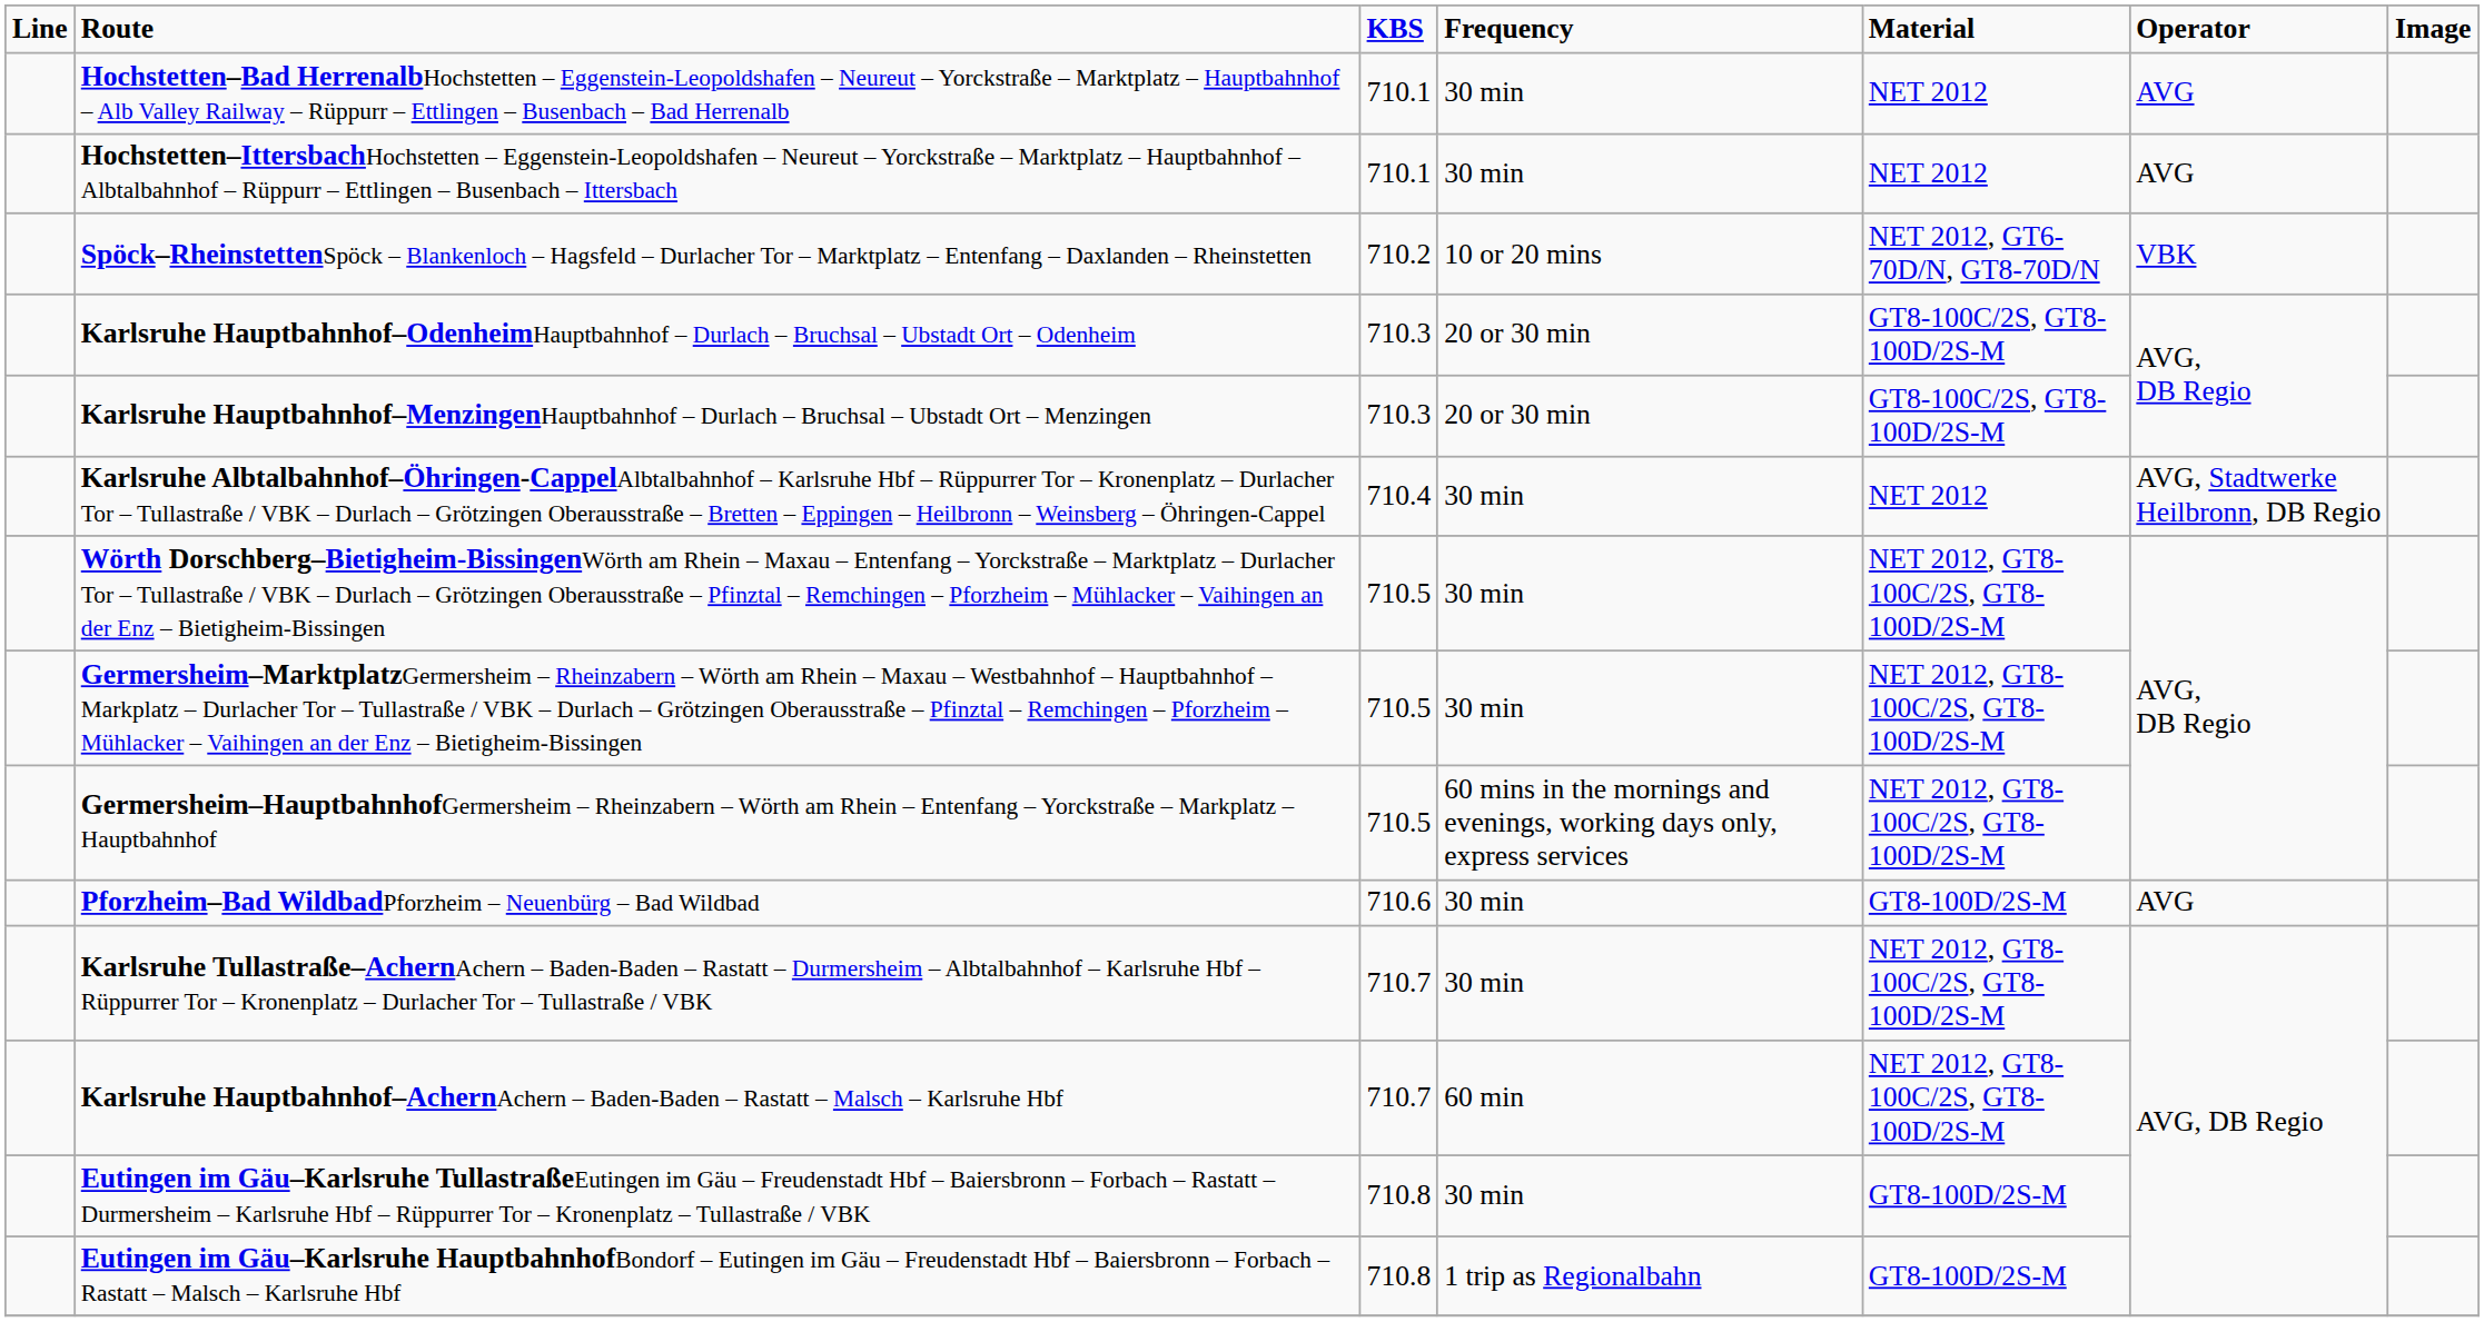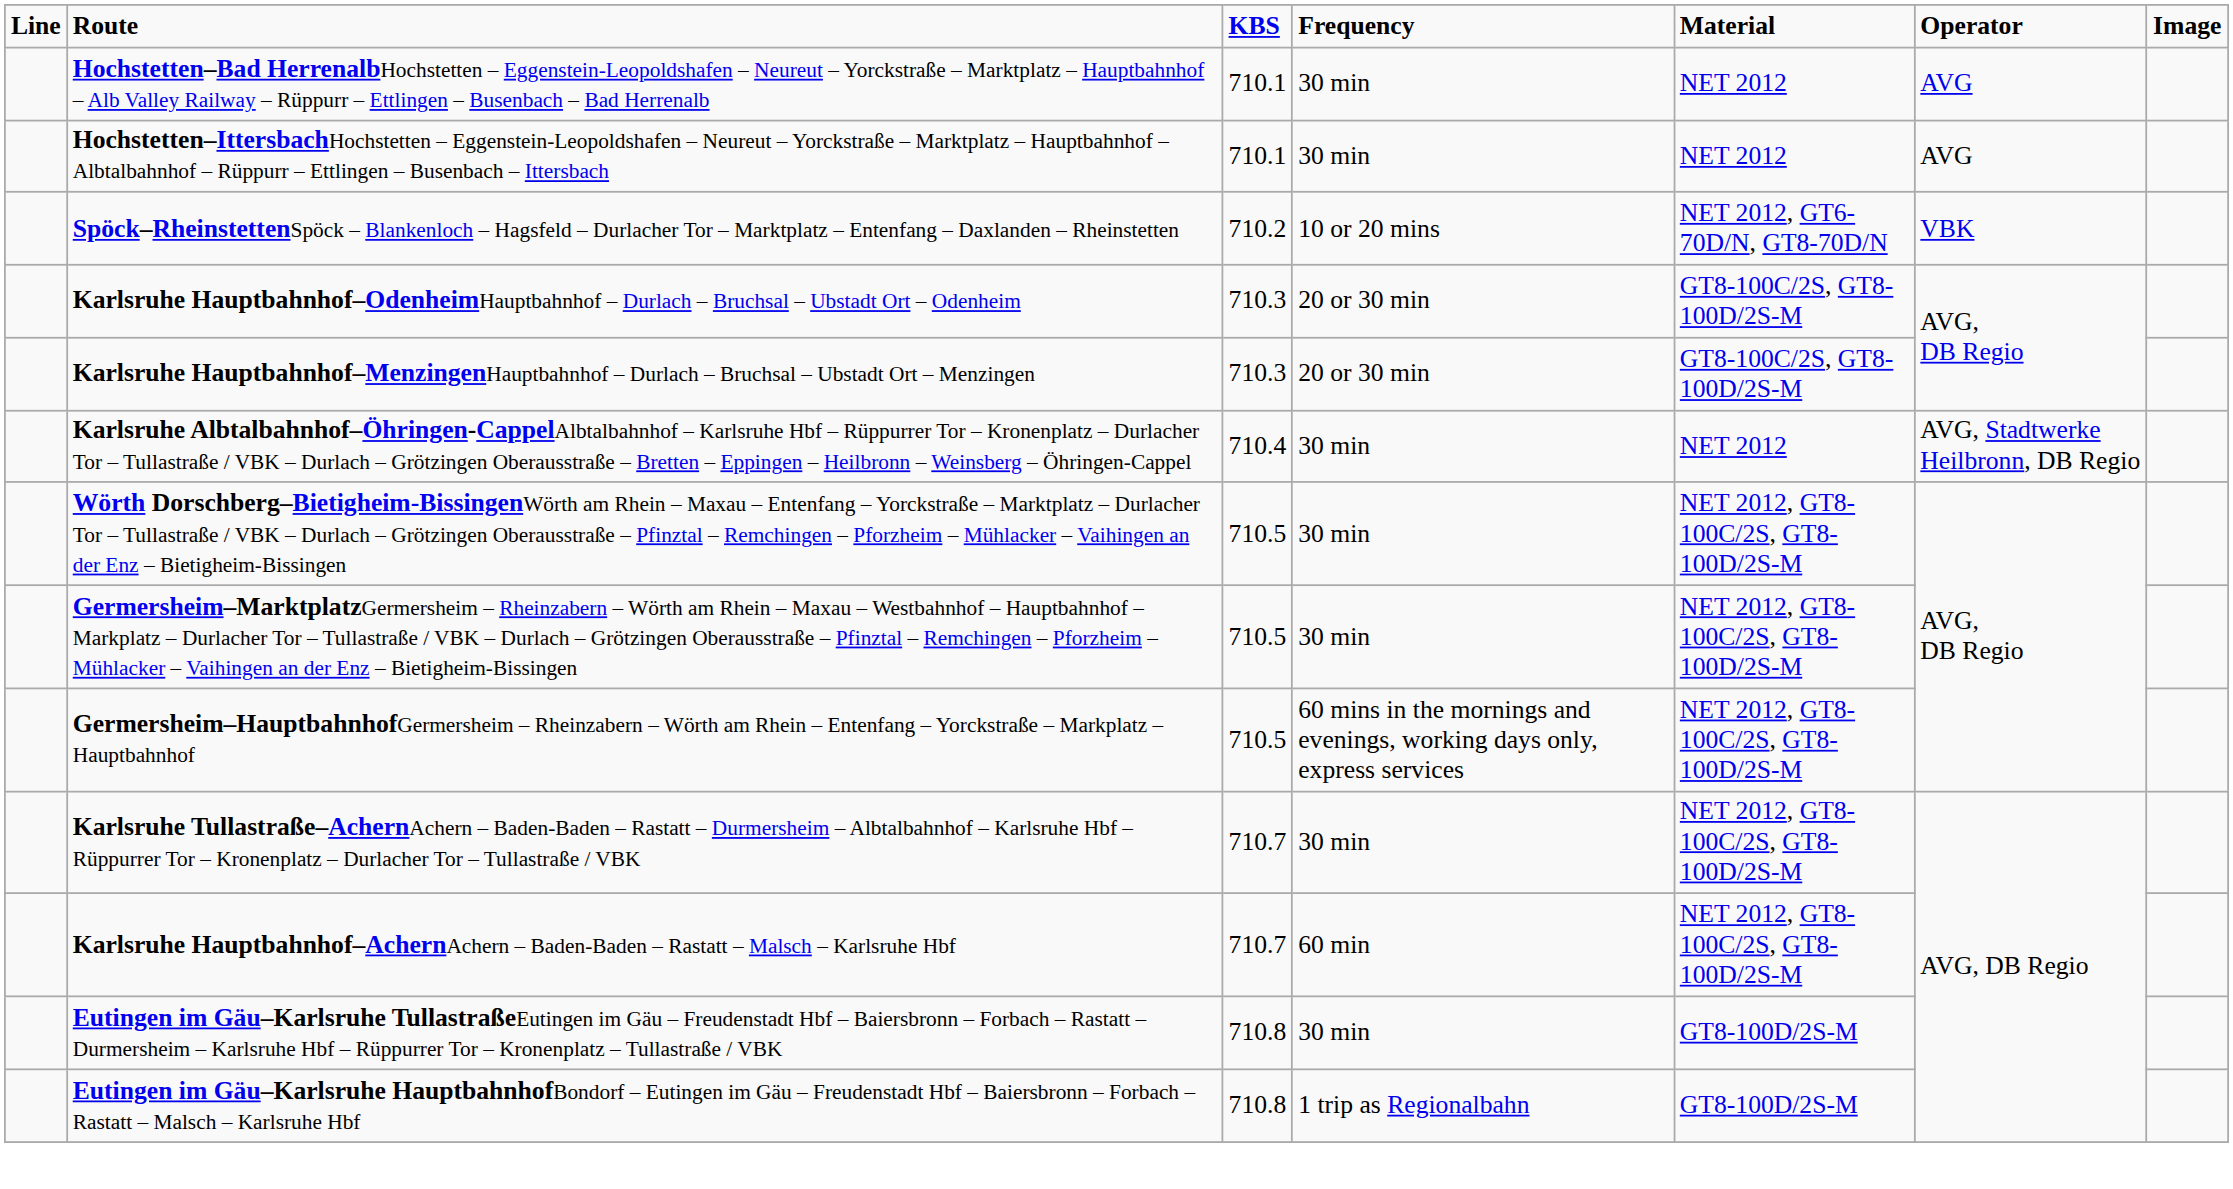 <table class="wikitable centered" style="font-size: 90%">
 <tr>
 <td><strong>Line</strong></td>
 <td><strong>Route</strong></td>
 <td><a href='#'><strong>KBS</strong></a></td>
 <td><strong>Frequency</strong></td>
 <td><strong>Material</strong></td>
 <td><strong>Operator</strong></td>
 <td><strong>Image</strong></td>
 </tr>
 <tr>
 <td></td>
 <td><strong><a href='#'>Hochstetten</a>–<a href='#'>Bad Herrenalb</a></strong><small>Hochstetten – <a href='#'>Eggenstein-Leopoldshafen</a> – <a href='#'>Neureut</a> – Yorckstraße – Marktplatz – <a href='#'>Hauptbahnhof</a> – <a href='#'>Alb Valley Railway</a> –  Rüppurr – <a href='#'>Ettlingen</a> – <a href='#'>Busenbach</a> – <a href='#'>Bad Herrenalb</a></small></td>
 <td style="text-align:center;">710.1</td>
 <td>30 min</td>
 <td><a href='#'>NET 2012</a></td>
 <td><a href='#'>AVG</a></td>
 <td></td>
 </tr>
 <tr>
 <td></td>
 <td><strong>Hochstetten–<a href='#'>Ittersbach</a></strong><small>Hochstetten – Eggenstein-Leopoldshafen – Neureut – Yorckstraße – Marktplatz – Hauptbahnhof – Albtalbahnhof –  Rüppurr – Ettlingen – Busenbach – <a href='#'>Ittersbach</a></small></td>
 <td style="text-align:center;">710.1</td>
 <td>30 min</td>
 <td><a href='#'>NET 2012</a></td>
 <td>AVG</td>
 <td></td>
 </tr>
 <tr>
 <td></td>
 <td><strong><a href='#'>Spöck</a>–<a href='#'>Rheinstetten</a></strong><small>Spöck – <a href='#'>Blankenloch</a> – Hagsfeld – Durlacher Tor – Marktplatz – Entenfang – Daxlanden – Rheinstetten</small></td>
 <td style="text-align:center;">710.2</td>
 <td>10 or 20 mins</td>
 <td><a href='#'>NET 2012</a>, <a href='#'>GT6-70D/N</a>, <a href='#'>GT8-70D/N</a></td>
 <td><a href='#'>VBK</a></td>
 <td></td>
 </tr>
 <tr>
 <td></td>
 <td><strong>Karlsruhe Hauptbahnhof–<a href='#'>Odenheim</a></strong><small>Hauptbahnhof – <a href='#'>Durlach</a> – <a href='#'>Bruchsal</a> – <a href='#'>Ubstadt Ort</a> – <a href='#'>Odenheim</a></small></td>
 <td style="text-align:center;">710.3</td>
 <td>20 or 30 min</td>
 <td><a href='#'>GT8-100C/2S</a>, <a href='#'>GT8-100D/2S-M</a></td>
 <td rowspan="2">AVG,<br><a href='#'>DB Regio</a></td>
 <td></td>
 </tr>
 <tr>
 <td></td>
 <td><strong>Karlsruhe Hauptbahnhof–<a href='#'>Menzingen</a></strong><small>Hauptbahnhof – Durlach – Bruchsal – Ubstadt Ort – Menzingen</small></td>
 <td style="text-align:center;">710.3</td>
 <td>20 or 30 min</td>
 <td><a href='#'>GT8-100C/2S</a>, <a href='#'>GT8-100D/2S-M</a></td>
 <td></td>
 </tr>
 <tr>
 <td></td>
 <td><strong>Karlsruhe Albtalbahnhof–<a href='#'>Öhringen</a>-<a href='#'>Cappel</a></strong><small>Albtalbahnhof – Karlsruhe Hbf – Rüppurrer Tor – Kronenplatz – Durlacher Tor – Tullastraße / VBK – Durlach – Grötzingen Oberausstraße – <a href='#'>Bretten</a> – <a href='#'>Eppingen</a> – <a href='#'>Heilbronn</a> – <a href='#'>Weinsberg</a> – Öhringen-Cappel</small></td>
 <td style="text-align:center;">710.4</td>
 <td>30 min</td>
 <td><a href='#'>NET 2012</a></td>
 <td>AVG, <a href='#'>Stadtwerke Heilbronn</a>, DB Regio</td>
 <td></td>
 </tr>
 <tr>
 <td></td>
 <td><strong><a href='#'>Wörth</a> Dorschberg–<a href='#'>Bietigheim-Bissingen</a></strong><small>Wörth am Rhein – Maxau – Entenfang – Yorckstraße – Marktplatz – Durlacher Tor – Tullastraße / VBK – Durlach – Grötzingen Oberausstraße – <a href='#'>Pfinztal</a> – <a href='#'>Remchingen</a> – <a href='#'>Pforzheim</a> – <a href='#'>Mühlacker</a> – <a href='#'>Vaihingen an der Enz</a> – Bietigheim-Bissingen</small></td>
 <td style="text-align:center;">710.5</td>
 <td>30 min</td>
 <td><a href='#'>NET 2012</a>, <a href='#'>GT8-100C/2S</a>, <a href='#'>GT8-100D/2S-M</a></td>
 <td rowspan="3">AVG,<br>DB Regio</td>
 <td></td>
 </tr>
 <tr>
 <td></td>
 <td><strong><a href='#'>Germersheim</a>–Marktplatz</strong><small>Germersheim – <a href='#'>Rheinzabern</a> – Wörth am Rhein – Maxau – Westbahnhof – Hauptbahnhof – Markplatz – Durlacher Tor – Tullastraße / VBK – Durlach – Grötzingen Oberausstraße – <a href='#'>Pfinztal</a> – <a href='#'>Remchingen</a> – <a href='#'>Pforzheim</a> – <a href='#'>Mühlacker</a> – <a href='#'>Vaihingen an der Enz</a> – Bietigheim-Bissingen</small></td>
 <td style="text-align:center;">710.5</td>
 <td>30 min</td>
 <td><a href='#'>NET 2012</a>, <a href='#'>GT8-100C/2S</a>, <a href='#'>GT8-100D/2S-M</a></td>
 <td></td>
 </tr>
 <tr>
 <td></td>
 <td><strong>Germersheim–Hauptbahnhof</strong><small>Germersheim – Rheinzabern – Wörth am Rhein – Entenfang – Yorckstraße – Markplatz – Hauptbahnhof</small></td>
 <td style="text-align:center;">710.5</td>
 <td>60 mins in the mornings and evenings, working days only, express services</td>
 <td><a href='#'>NET 2012</a>, <a href='#'>GT8-100C/2S</a>, <a href='#'>GT8-100D/2S-M</a></td>
 </tr>
 <tr>
 <td></td>
-<td><strong><a href='#'>Pforzheim</a>–<a href='#'>Bad Wildbad</a></strong><small>Pforzheim – <a href='#'>Neuenbürg</a> – Bad Wildbad</small></td>
-<td style="text-align:center;">710.6</td>
-<td>30 min</td>
-<td><a href='#'>GT8-100D/2S-M</a></td>
-<td>AVG</td>
-<td></td>
-</tr>
-<tr>
-<td></td>
 <td><strong>Karlsruhe Tullastraße–<a href='#'>Achern</a></strong><small>Achern – Baden-Baden – Rastatt – <a href='#'>Durmersheim</a> – Albtalbahnhof – Karlsruhe Hbf – Rüppurrer Tor – Kronenplatz – Durlacher Tor – Tullastraße / VBK</small></td>
 <td style="text-align:center;">710.7</td>
 <td>30 min</td>
 <td><a href='#'>NET 2012</a>, <a href='#'>GT8-100C/2S</a>, <a href='#'>GT8-100D/2S-M</a></td>
 <td rowspan="4">AVG, DB Regio</td>
 <td></td>
 </tr>
 <tr>
 <td></td>
 <td><strong>Karlsruhe Hauptbahnhof–<a href='#'>Achern</a></strong><small>Achern – Baden-Baden – Rastatt – <a href='#'>Malsch</a> – Karlsruhe Hbf</small></td>
 <td style="text-align:center;">710.7</td>
 <td>60 min</td>
 <td><a href='#'>NET 2012</a>, <a href='#'>GT8-100C/2S</a>, <a href='#'>GT8-100D/2S-M</a></td>
 <td></td>
 </tr>
 <tr>
 <td></td>
 <td><strong><a href='#'>Eutingen im Gäu</a>–Karlsruhe Tullastraße</strong><small>Eutingen im Gäu – Freudenstadt Hbf – Baiersbronn – Forbach – Rastatt – Durmersheim – Karlsruhe Hbf – Rüppurrer Tor – Kronenplatz – Tullastraße / VBK</small></td>
 <td style="text-align:center;">710.8</td>
 <td>30 min</td>
 <td><a href='#'>GT8-100D/2S-M</a></td>
 <td></td>
 </tr>
 <tr>
 <td></td>
 <td><strong><a href='#'>Eutingen im Gäu</a>–Karlsruhe Hauptbahnhof</strong><small>Bondorf – Eutingen im Gäu – Freudenstadt Hbf – Baiersbronn – Forbach – Rastatt – Malsch – Karlsruhe Hbf</small></td>
 <td style="text-align:center;">710.8</td>
 <td>1 trip as <a href='#'>Regionalbahn</a></td>
 <td><a href='#'>GT8-100D/2S-M</a></td>
 <td></td>
 </tr>
 <tr>
 </tr>
 </table>
